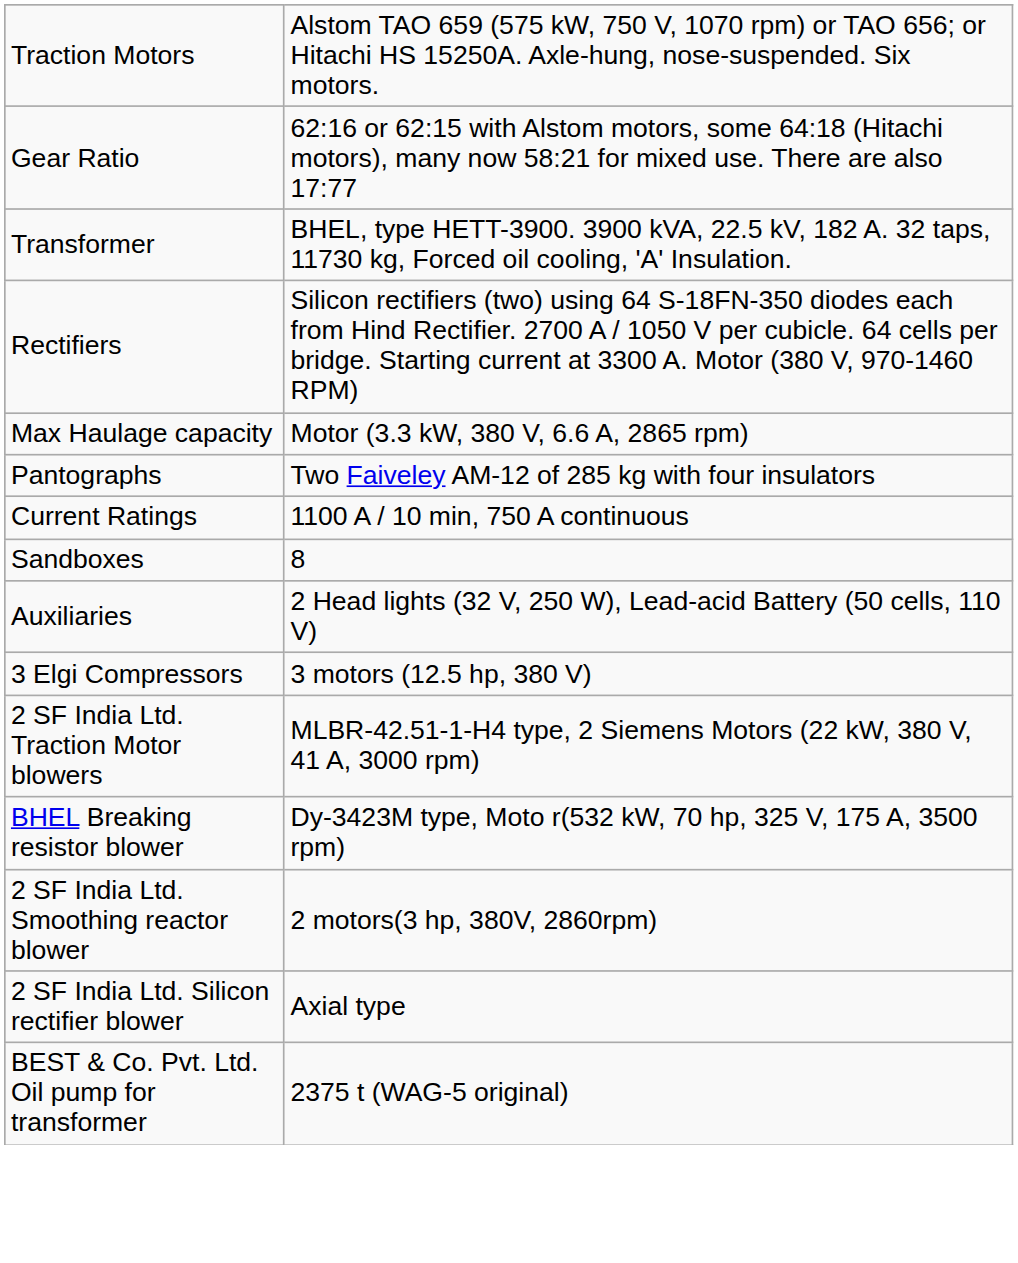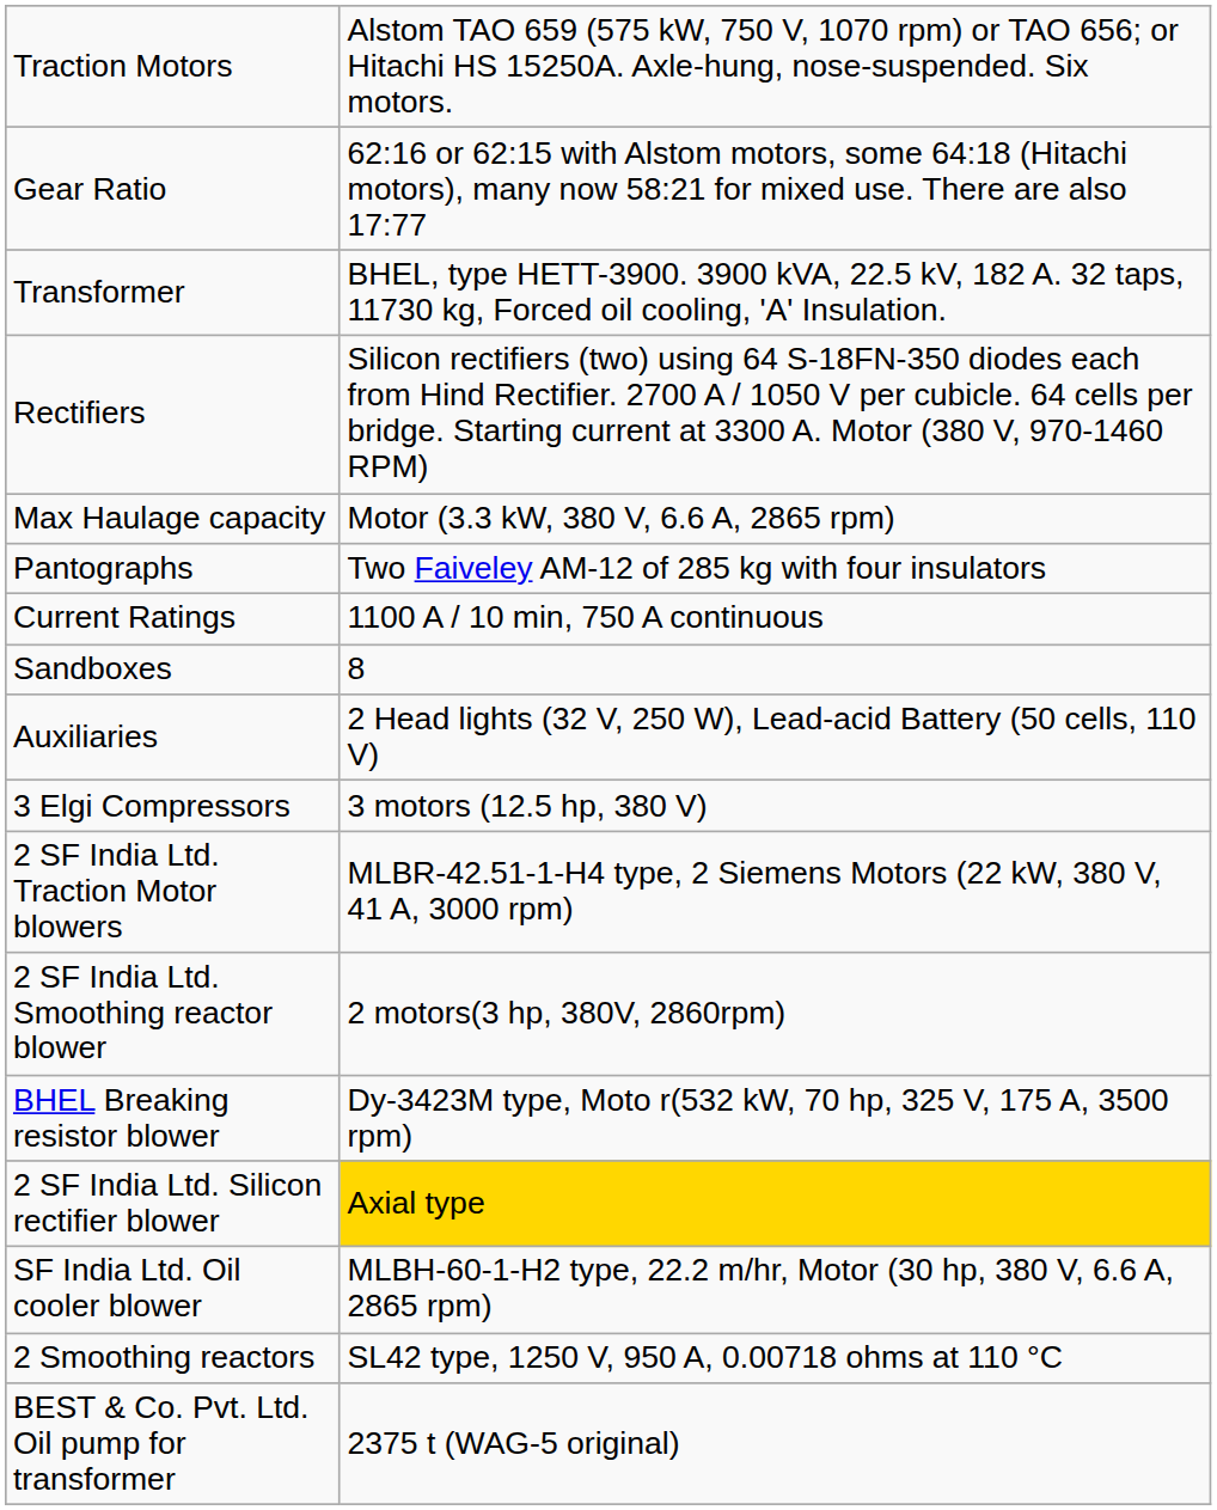 <table class=wikitable>
 <tr>
 <td>Traction Motors</td>
 <td>Alstom TAO 659 (575 kW, 750 V, 1070 rpm) or TAO 656; or Hitachi HS 15250A. Axle-hung, nose-suspended. Six motors.</td>
 </tr>
 <tr>
 <td>Gear Ratio</td>
 <td>62:16 or 62:15 with Alstom motors, some 64:18 (Hitachi motors), many now 58:21 for mixed use. There are also 17:77</td>
 </tr>
 <tr>
 <td>Transformer</td>
 <td>BHEL, type HETT-3900. 3900 kVA, 22.5 kV, 182 A. 32 taps, 11730 kg, Forced oil cooling, 'A' Insulation.</td>
 </tr>
 <tr>
 <td>Rectifiers</td>
 <td>Silicon rectifiers (two) using 64 S-18FN-350 diodes each from Hind Rectifier. 2700 A / 1050 V per cubicle. 64 cells per bridge. Starting current at 3300 A. Motor (380 V, 970-1460 RPM)</td>
 </tr>
 <tr>
 <td>Max Haulage capacity</td>
 <td>Motor (3.3 kW, 380 V, 6.6 A, 2865 rpm)</td>
 </tr>
 <tr>
 <td>Pantographs</td>
 <td>Two <a href='#'>Faiveley</a> AM-12 of 285 kg with four insulators</td>
 </tr>
 <tr>
 <td>Current Ratings</td>
 <td>1100 A / 10 min, 750 A continuous</td>
 </tr>
 <tr>
 <td>Sandboxes</td>
 <td>8</td>
 </tr>
 <tr>
 <td>Auxiliaries</td>
 <td>2 Head lights (32 V, 250 W), Lead-acid Battery (50 cells, 110 V)</td>
 </tr>
 <tr>
 <td>3 Elgi Compressors</td>
 <td>3 motors (12.5 hp, 380 V)</td>
 </tr>
 <tr>
 <td>2 SF India Ltd. Traction Motor blowers</td>
 <td>MLBR-42.51-1-H4 type, 2 Siemens Motors (22 kW, 380 V, 41 A, 3000 rpm)</td>
 </tr>
 <tr>
+<td>2 SF India Ltd. Smoothing reactor blower</td>
+<td>2 motors(3 hp, 380V, 2860rpm)</td>
+</tr>
+<tr>
 <td><a href='#'>BHEL</a> Breaking resistor blower</td>
 <td>Dy-3423M type, Moto r(532 kW, 70 hp, 325 V, 175 A, 3500 rpm)</td>
 </tr>
 <tr>
-<td>2 SF India Ltd. Smoothing reactor blower</td>
-<td>2 motors(3 hp, 380V, 2860rpm)</td>
+<td>2 SF India Ltd. Silicon rectifier blower</td>
+<td style="background: gold;">Axial type</td>
 </tr>
 <tr>
-<td>2 SF India Ltd. Silicon rectifier blower</td>
-<td>Axial type</td>
+<td>SF India Ltd. Oil cooler blower</td>
+<td>MLBH-60-1-H2 type, 22.2 m/hr, Motor (30 hp, 380 V, 6.6 A, 2865 rpm)</td>
+</tr>
+<tr>
+<td>2 Smoothing reactors</td>
+<td>SL42 type, 1250 V, 950 A, 0.00718 ohms at 110 °C</td>
 </tr>
 <tr>
 <td>BEST & Co. Pvt. Ltd. Oil pump for transformer</td>
 <td>2375 t (WAG-5 original)</td>
 </tr>
 </table>
